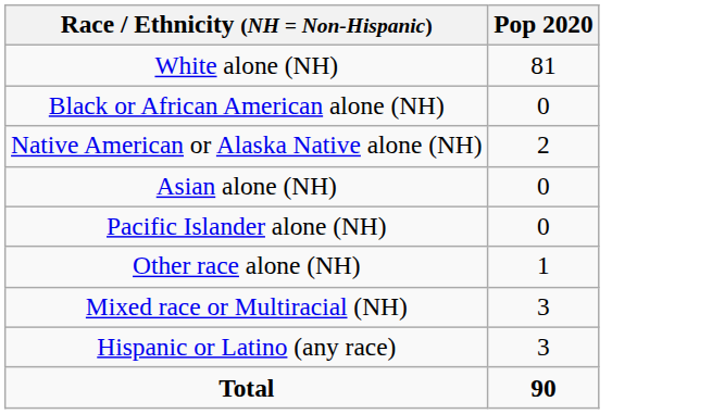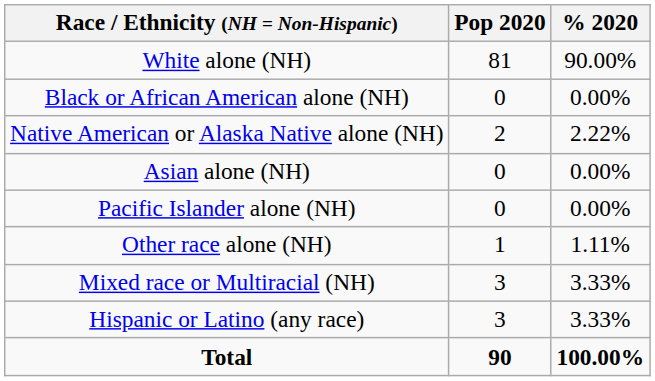 <table class="wikitable" style="text-align:center;">
 <tr>
 <th>Race / Ethnicity <small>(<em>NH = Non-Hispanic</em>)</small></th>
 <th>Pop 2020</th>
+<th>% 2020</th>
 </tr>
 <tr>
 <td><a href='#'>White</a> alone (NH)</td>
 <td>81</td>
+<td>90.00%</td>
 </tr>
 <tr>
 <td><a href='#'>Black or African American</a> alone (NH)</td>
 <td>0</td>
+<td>0.00%</td>
 </tr>
 <tr>
 <td><a href='#'>Native American</a> or <a href='#'>Alaska Native</a> alone (NH)</td>
 <td>2</td>
+<td>2.22%</td>
 </tr>
 <tr>
 <td><a href='#'>Asian</a> alone (NH)</td>
 <td>0</td>
+<td>0.00%</td>
 </tr>
 <tr>
 <td><a href='#'>Pacific Islander</a> alone (NH)</td>
 <td>0</td>
+<td>0.00%</td>
 </tr>
 <tr>
 <td><a href='#'>Other race</a> alone (NH)</td>
 <td>1</td>
+<td>1.11%</td>
 </tr>
 <tr>
 <td><a href='#'>Mixed race or Multiracial</a> (NH)</td>
 <td>3</td>
+<td>3.33%</td>
 </tr>
 <tr>
 <td><a href='#'>Hispanic or Latino</a> (any race)</td>
 <td>3</td>
+<td>3.33%</td>
 </tr>
 <tr>
 <td><strong>Total</strong></td>
 <td><strong>90</strong></td>
+<td><strong>100.00%</strong></td>
 </tr>
 </table>
